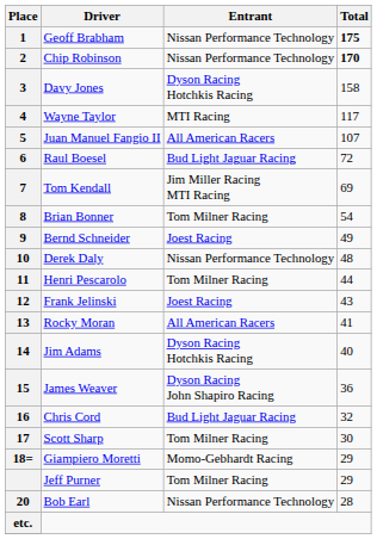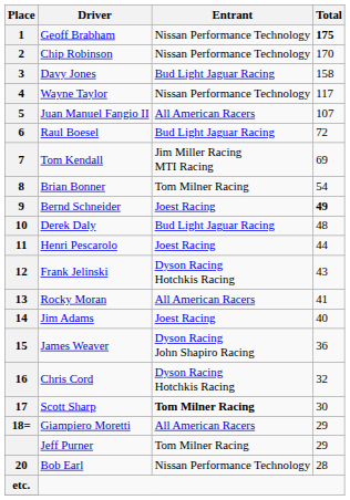 <table class="wikitable" style="font-size: 90%;">
 <tr>
 <th>Place</th>
 <th>Driver</th>
 <th>Entrant</th>
 <th>Total</th>
 </tr>
 <tr>
 <th>1</th>
 <td> <a href='#'>Geoff Brabham</a></td>
 <td>Nissan Performance Technology</td>
 <td><strong>175</strong></td>
 </tr>
 <tr>
 <th>2</th>
 <td> <a href='#'>Chip Robinson</a></td>
 <td>Nissan Performance Technology</td>
-<td><strong>170</strong></td>
+<td>170</td>
 </tr>
 <tr>
 <th>3</th>
 <td> <a href='#'>Davy Jones</a></td>
-<td><a href='#'>Dyson Racing</a><br>Hotchkis Racing</td>
+<td><a href='#'>Bud Light Jaguar Racing</a></td>
 <td>158</td>
 </tr>
 <tr>
 <th>4</th>
 <td> <a href='#'>Wayne Taylor</a></td>
-<td>MTI Racing</td>
+<td>Nissan Performance Technology</td>
 <td>117</td>
 </tr>
 <tr>
 <th>5</th>
 <td> <a href='#'>Juan Manuel Fangio II</a></td>
 <td><a href='#'>All American Racers</a></td>
 <td>107</td>
 </tr>
 <tr>
 <th>6</th>
 <td> <a href='#'>Raul Boesel</a></td>
 <td><a href='#'>Bud Light Jaguar Racing</a></td>
 <td>72</td>
 </tr>
 <tr>
 <th>7</th>
 <td> <a href='#'>Tom Kendall</a></td>
 <td>Jim Miller Racing<br>MTI Racing</td>
 <td>69</td>
 </tr>
 <tr>
 <th>8</th>
 <td> <a href='#'>Brian Bonner</a></td>
 <td>Tom Milner Racing</td>
 <td>54</td>
 </tr>
 <tr>
 <th>9</th>
 <td> <a href='#'>Bernd Schneider</a></td>
 <td><a href='#'>Joest Racing</a></td>
-<td>49</td>
+<td><strong>49</strong></td>
 </tr>
 <tr>
 <th>10</th>
 <td> <a href='#'>Derek Daly</a></td>
-<td>Nissan Performance Technology</td>
+<td><a href='#'>Bud Light Jaguar Racing</a></td>
 <td>48</td>
 </tr>
 <tr>
 <th>11</th>
 <td> <a href='#'>Henri Pescarolo</a></td>
-<td>Tom Milner Racing</td>
+<td><a href='#'>Joest Racing</a></td>
 <td>44</td>
 </tr>
 <tr>
 <th>12</th>
 <td> <a href='#'>Frank Jelinski</a></td>
-<td><a href='#'>Joest Racing</a></td>
+<td><a href='#'>Dyson Racing</a><br>Hotchkis Racing</td>
 <td>43</td>
 </tr>
 <tr>
 <th>13</th>
 <td> <a href='#'>Rocky Moran</a></td>
 <td><a href='#'>All American Racers</a></td>
 <td>41</td>
 </tr>
 <tr>
 <th>14</th>
 <td> <a href='#'>Jim Adams</a></td>
-<td><a href='#'>Dyson Racing</a><br>Hotchkis Racing</td>
+<td><a href='#'>Joest Racing</a></td>
 <td>40</td>
 </tr>
 <tr>
 <th>15</th>
 <td> <a href='#'>James Weaver</a></td>
 <td><a href='#'>Dyson Racing</a><br>John Shapiro Racing</td>
 <td>36</td>
 </tr>
 <tr>
 <th>16</th>
 <td> <a href='#'>Chris Cord</a></td>
-<td><a href='#'>Bud Light Jaguar Racing</a></td>
+<td><a href='#'>Dyson Racing</a><br>Hotchkis Racing</td>
 <td>32</td>
 </tr>
 <tr>
 <th>17</th>
 <td> <a href='#'>Scott Sharp</a></td>
-<td>Tom Milner Racing</td>
+<td><strong>Tom Milner Racing</strong></td>
 <td>30</td>
 </tr>
 <tr>
 <th>18=</th>
 <td> <a href='#'>Giampiero Moretti</a></td>
-<td>Momo-Gebhardt Racing</td>
+<td><a href='#'>All American Racers</a></td>
 <td>29</td>
 </tr>
 <tr>
 <th></th>
 <td> <a href='#'>Jeff Purner</a></td>
 <td>Tom Milner Racing</td>
 <td>29</td>
 </tr>
 <tr>
 <th>20</th>
 <td> <a href='#'>Bob Earl</a></td>
 <td>Nissan Performance Technology</td>
 <td>28</td>
 </tr>
 <tr>
 <th>etc.</th>
 </tr>
 <tr>
 </tr>
 </table>
